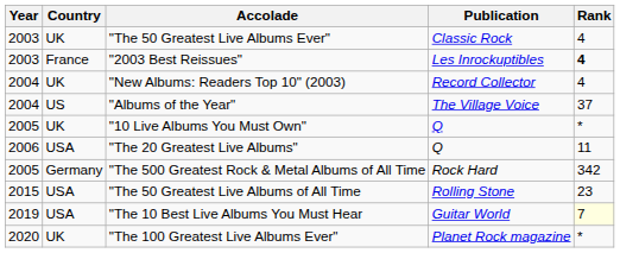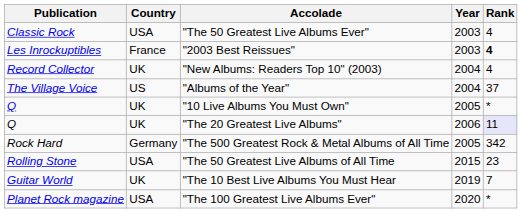 <table class="wikitable sortable">
 <tr>
-<th>Year</th>
+<th>Publication</th>
 <th>Country</th>
 <th>Accolade</th>
-<th>Publication</th>
+<th>Year</th>
 <th style="text-align:center;">Rank</th>
 </tr>
 <tr>
+<td><em><a href='#'>Classic Rock</a></em></td>
+<td>USA</td>
+<td>"The 50 Greatest Live Albums Ever"</td>
 <td>2003</td>
-<td>UK</td>
-<td>"The 50 Greatest Live Albums Ever"</td>
-<td><em><a href='#'>Classic Rock</a></em></td>
 <td>4</td>
 </tr>
 <tr>
-<td>2003</td>
+<td><em><a href='#'>Les Inrockuptibles</a></em></td>
 <td>France</td>
 <td>"2003 Best Reissues"</td>
-<td><em><a href='#'>Les Inrockuptibles</a></em></td>
+<td>2003</td>
 <td><strong>4</strong></td>
 </tr>
 <tr>
-<td>2004</td>
+<td><em><a href='#'>Record Collector</a></em></td>
 <td>UK</td>
 <td>"New Albums: Readers Top 10" (2003)</td>
-<td><em><a href='#'>Record Collector</a></em></td>
+<td>2004</td>
 <td>4</td>
 </tr>
 <tr>
-<td>2004</td>
+<td><em><a href='#'>The Village Voice</a></em></td>
 <td>US</td>
 <td>"Albums of the Year"</td>
-<td><em><a href='#'>The Village Voice</a></em></td>
+<td>2004</td>
 <td>37</td>
 </tr>
 <tr>
-<td>2005</td>
+<td><em><a href='#'>Q</a></em></td>
 <td>UK</td>
 <td>"10 Live Albums You Must Own"</td>
-<td><em><a href='#'>Q</a></em></td>
+<td>2005</td>
 <td>*</td>
 </tr>
 <tr>
+<td><em>Q</em></td>
+<td>UK</td>
+<td>"The 20 Greatest Live Albums"</td>
 <td>2006</td>
-<td>USA</td>
-<td>"The 20 Greatest Live Albums"</td>
-<td><em>Q</em></td>
-<td>11</td>
+<td style="background: lavender;">11</td>
 </tr>
 <tr>
-<td>2005</td>
+<td><em>Rock Hard</em></td>
 <td>Germany</td>
 <td>"The 500 Greatest Rock & Metal Albums of All Time</td>
-<td><em>Rock Hard</em></td>
+<td>2005</td>
 <td>342</td>
 </tr>
 <tr>
-<td>2015</td>
+<td><em><a href='#'>Rolling Stone</a></em></td>
 <td>USA</td>
 <td>"The 50 Greatest Live Albums of All Time</td>
-<td><em><a href='#'>Rolling Stone</a></em></td>
+<td>2015</td>
 <td>23</td>
 </tr>
 <tr>
+<td><em><a href='#'>Guitar World</a></em></td>
+<td>UK</td>
+<td>"The 10 Best Live Albums You Must Hear</td>
 <td>2019</td>
-<td>USA</td>
-<td>"The 10 Best Live Albums You Must Hear</td>
-<td><em><a href='#'>Guitar World</a></em></td>
-<td style="background: lightyellow;">7</td>
+<td>7</td>
 </tr>
 <tr>
+<td><em><a href='#'>Planet Rock magazine</a></em></td>
+<td>USA</td>
+<td>"The 100 Greatest Live Albums Ever"</td>
 <td>2020</td>
-<td>UK</td>
-<td>"The 100 Greatest Live Albums Ever"</td>
-<td><em><a href='#'>Planet Rock magazine</a></em></td>
 <td>*</td>
 </tr>
 </table>
